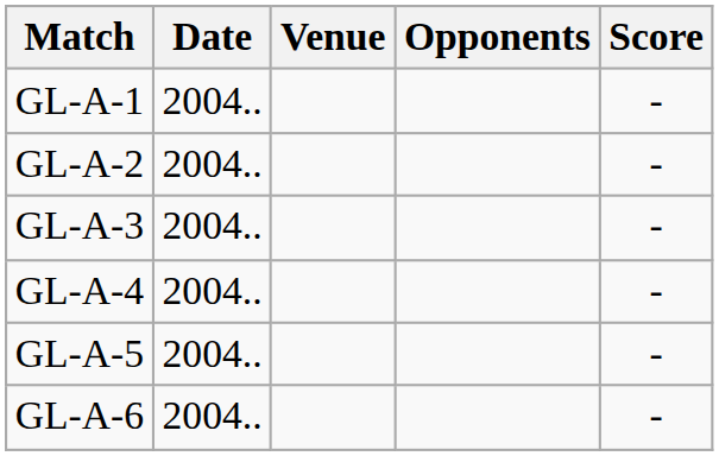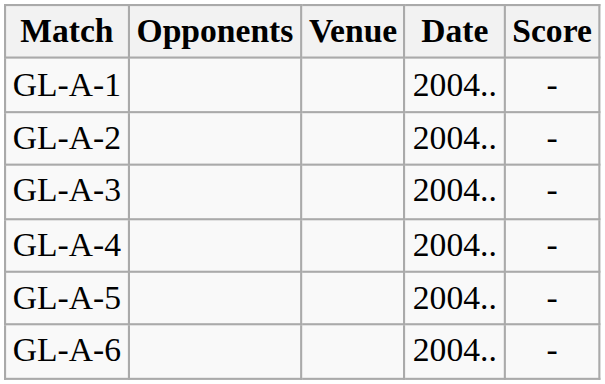 <table class="wikitable" style="text-align:center;">
 <tr>
 <th>Match</th>
+<th>Opponents</th>
+<th>Venue</th>
 <th>Date</th>
-<th>Venue</th>
-<th>Opponents</th>
 <th>Score</th>
 </tr>
 <tr>
 <td>GL-A-1</td>
-<td>2004..</td>
 <td><a href='#'></a></td>
 <td><a href='#'></a></td>
+<td>2004..</td>
 <td>-</td>
 </tr>
 <tr>
 <td>GL-A-2</td>
-<td>2004..</td>
 <td><a href='#'></a></td>
 <td><a href='#'></a></td>
+<td>2004..</td>
 <td>-</td>
 </tr>
 <tr>
 <td>GL-A-3</td>
-<td>2004..</td>
 <td><a href='#'></a></td>
 <td><a href='#'></a></td>
+<td>2004..</td>
 <td>-</td>
 </tr>
 <tr>
 <td>GL-A-4</td>
-<td>2004..</td>
 <td><a href='#'></a></td>
 <td><a href='#'></a></td>
+<td>2004..</td>
 <td>-</td>
 </tr>
 <tr>
 <td>GL-A-5</td>
-<td>2004..</td>
 <td><a href='#'></a></td>
 <td><a href='#'></a></td>
+<td>2004..</td>
 <td>-</td>
 </tr>
 <tr>
 <td>GL-A-6</td>
-<td>2004..</td>
 <td><a href='#'></a></td>
 <td><a href='#'></a></td>
+<td>2004..</td>
 <td>-</td>
 </tr>
 </table>
